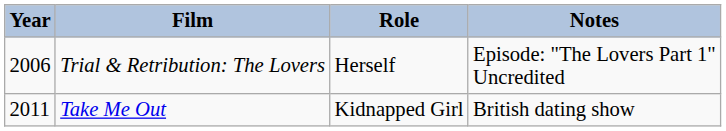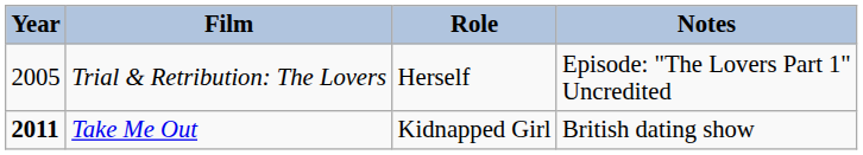 <table class="wikitable">
 <tr>
 <th style="background:#B0C4DE;">Year</th>
 <th style="background:#B0C4DE;">Film</th>
 <th style="background:#B0C4DE;">Role</th>
 <th style="background:#B0C4DE;">Notes</th>
 </tr>
 <tr>
-<td>2006</td>
+<td>2005</td>
 <td><em>Trial & Retribution: The Lovers</em></td>
 <td>Herself</td>
 <td>Episode: "The Lovers Part 1" <br> Uncredited</td>
 </tr>
 <tr>
-<td>2011</td>
+<td><strong>2011</strong></td>
 <td><em><a href='#'>Take Me Out</a></em></td>
 <td>Kidnapped Girl</td>
 <td>British dating show</td>
 </tr>
 </table>
